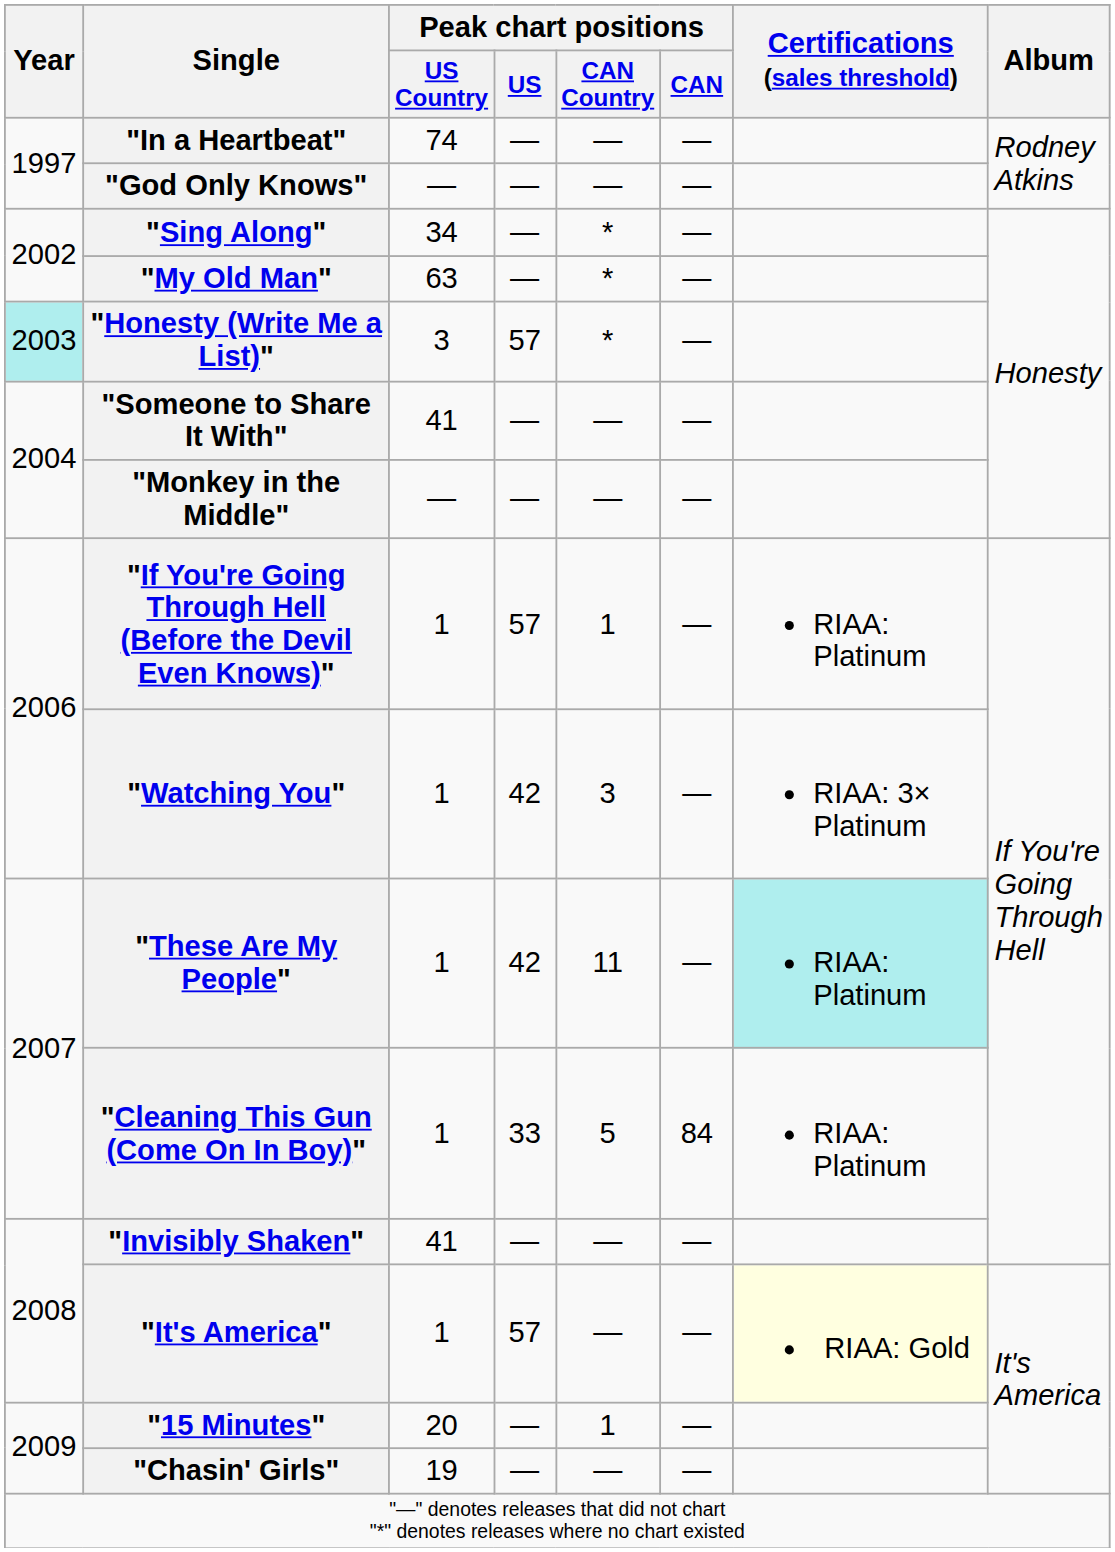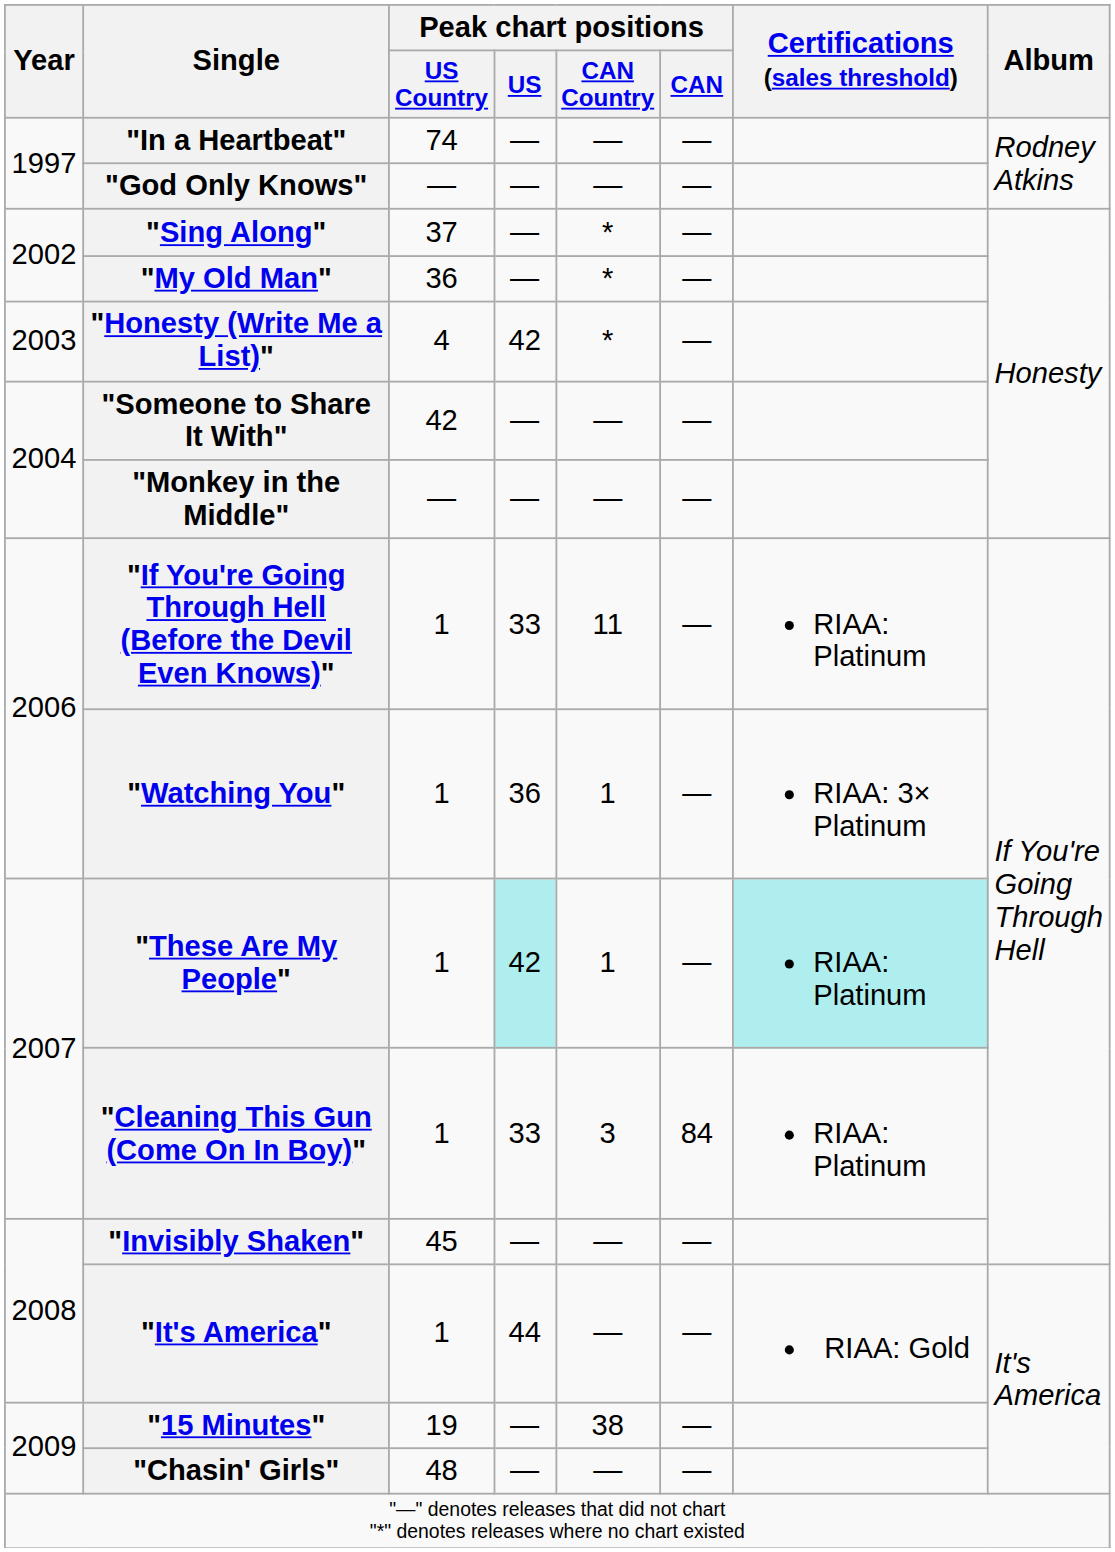 <table class="wikitable plainrowheaders" style="text-align:center;">
 <tr>
 <th rowspan="2">Year</th>
 <th rowspan="2" style="width:20em;">Single</th>
 <th colspan="4">Peak chart positions</th>
 <th rowspan="2" style="width:12em;"><a href='#'>Certifications</a><br><small>(<a href='#'>sales threshold</a>)</small></th>
 <th rowspan="2">Album</th>
 </tr>
 <tr style="font-size:smaller;">
 <th width="45"><a href='#'>US Country</a><br></th>
 <th width="45"><a href='#'>US</a><br></th>
 <th width="45"><a href='#'>CAN Country</a><br></th>
 <th width="45"><a href='#'>CAN</a><br></th>
 </tr>
 <tr>
 <td rowspan="2">1997</td>
 <th scope="row">"In a Heartbeat"</th>
 <td>74</td>
 <td>—</td>
 <td>—</td>
 <td>—</td>
 <td></td>
 <td align="left" rowspan="2"><em>Rodney Atkins</em> </td>
 </tr>
 <tr>
 <th scope="row">"God Only Knows"</th>
 <td>—</td>
 <td>—</td>
 <td>—</td>
 <td>—</td>
 <td></td>
 </tr>
 <tr>
 <td rowspan="2">2002</td>
 <th scope="row">"<a href='#'>Sing Along</a>"</th>
-<td>34</td>
+<td>37</td>
 <td>—</td>
 <td>*</td>
 <td>—</td>
 <td></td>
 <td align="left" rowspan="5"><em>Honesty</em></td>
 </tr>
 <tr>
 <th scope="row">"<a href='#'>My Old Man</a>"</th>
-<td>63</td>
+<td>36</td>
 <td>—</td>
 <td>*</td>
 <td>—</td>
 <td></td>
 </tr>
 <tr>
-<td style="background: paleturquoise;">2003</td>
+<td>2003</td>
 <th scope="row">"<a href='#'>Honesty (Write Me a List)</a>"</th>
-<td>3</td>
-<td>57</td>
+<td>4</td>
+<td>42</td>
 <td>*</td>
 <td>—</td>
 <td></td>
 </tr>
 <tr>
 <td rowspan="2">2004</td>
 <th scope="row">"Someone to Share It With"</th>
-<td>41</td>
+<td>42</td>
 <td>—</td>
 <td>—</td>
 <td>—</td>
 <td></td>
 </tr>
 <tr>
 <th scope="row">"Monkey in the Middle"</th>
 <td>—</td>
 <td>—</td>
 <td>—</td>
 <td>—</td>
 <td></td>
 </tr>
 <tr>
 <td rowspan="2">2006</td>
 <th scope="row">"<a href='#'>If You're Going Through Hell<br>(Before the Devil Even Knows)</a>"</th>
 <td>1</td>
-<td>57</td>
-<td>1</td>
+<td>33</td>
+<td>11</td>
 <td>—</td>
 <td align="left"><br><ul><li>RIAA: Platinum</li></ul></td>
 <td align="left" rowspan="5"><em>If You're Going Through Hell</em></td>
 </tr>
 <tr>
 <th scope="row">"<a href='#'>Watching You</a>"</th>
 <td>1</td>
-<td>42</td>
-<td>3</td>
+<td>36</td>
+<td>1</td>
 <td>—</td>
 <td align="left"><br><ul><li>RIAA: 3× Platinum</li></ul></td>
 </tr>
 <tr>
 <td rowspan="2">2007</td>
 <th scope="row">"<a href='#'>These Are My People</a>"</th>
 <td>1</td>
-<td>42</td>
-<td>11</td>
+<td style="background: paleturquoise;">42</td>
+<td>1</td>
 <td>—</td>
 <td align="left" style="background: paleturquoise;"><br><ul><li>RIAA: Platinum</li></ul></td>
 </tr>
 <tr>
 <th scope="row">"<a href='#'>Cleaning This Gun (Come On In Boy)</a>"</th>
 <td>1</td>
 <td>33</td>
-<td>5</td>
+<td>3</td>
 <td>84</td>
 <td align="left"><br><ul><li>RIAA: Platinum</li></ul></td>
 </tr>
 <tr>
 <td rowspan="2">2008</td>
 <th scope="row">"<a href='#'>Invisibly Shaken</a>"</th>
-<td>41</td>
+<td>45</td>
 <td>—</td>
 <td>—</td>
 <td>—</td>
 <td></td>
 </tr>
 <tr>
 <th scope="row">"<a href='#'>It's America</a>"</th>
 <td>1</td>
-<td>57</td>
+<td>44</td>
 <td>—</td>
 <td>—</td>
-<td style="background: lightyellow;"><br><ul><li>RIAA: Gold</li></ul></td>
+<td><br><ul><li>RIAA: Gold</li></ul></td>
 <td align="left" rowspan="3"><em>It's America</em></td>
 </tr>
 <tr>
 <td rowspan="2">2009</td>
 <th scope="row">"<a href='#'>15 Minutes</a>"</th>
-<td>20</td>
+<td>19</td>
 <td>—</td>
-<td>1</td>
+<td>38</td>
 <td>—</td>
 <td></td>
 </tr>
 <tr>
 <th scope="row">"Chasin' Girls"</th>
-<td>19</td>
+<td>48</td>
 <td>—</td>
 <td>—</td>
 <td>—</td>
 <td></td>
 </tr>
 <tr>
 <td colspan="8" style="font-size:8pt">"—" denotes releases that did not chart<br>"*" denotes releases where no chart existed</td>
 </tr>
 </table>
